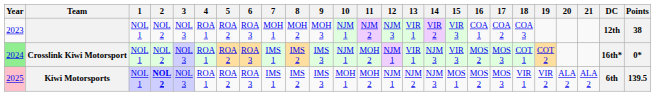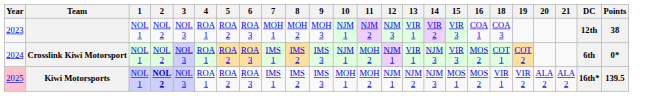 <table class="wikitable" style="text-align:center; font-size:85%;">
 <tr>
 <th>Year</th>
 <th>Team</th>
 <th>1</th>
 <th>2</th>
 <th>3</th>
 <th>4</th>
 <th>5</th>
 <th>6</th>
 <th>7</th>
 <th>8</th>
 <th>9</th>
 <th>10</th>
 <th>11</th>
 <th>12</th>
 <th>13</th>
 <th>14</th>
 <th>15</th>
 <th>16</th>
-<th>17</th>
 <th>18</th>
 <th>19</th>
 <th>20</th>
 <th>21</th>
 <th>DC</th>
 <th>Points</th>
 </tr>
 <tr>
 <td><a href='#'>2023</a></td>
 <th></th>
 <td><a href='#'>NOL<br>1</a></td>
 <td><a href='#'>NOL<br>2</a></td>
 <td><a href='#'>NOL<br>3</a></td>
 <td><a href='#'>ROA<br>1</a></td>
 <td><a href='#'>ROA<br>2</a></td>
 <td><a href='#'>ROA<br>3</a></td>
 <td><a href='#'>MOH<br>1</a></td>
 <td><a href='#'>MOH<br>2</a></td>
 <td><a href='#'>MOH<br>3</a></td>
 <td style="background:#DFFFDF;"><a href='#'>NJM<br>1</a><br></td>
 <td style="background:#EFCFFF;"><a href='#'>NJM<br>2</a><br></td>
 <td style="background:#DFFFDF;"><a href='#'>NJM<br>3</a><br></td>
 <td style="background:#DFFFDF;"><a href='#'>VIR<br>1</a><br></td>
 <td style="background:#EFCFFF;"><a href='#'>VIR<br>2</a><br></td>
 <td style="background:#DFFFDF;"><a href='#'>VIR<br>3</a><br></td>
 <td><a href='#'>COA<br>1</a></td>
-<td><a href='#'>COA<br>2</a></td>
 <td><a href='#'>COA<br>3</a></td>
 <td></td>
 <td></td>
 <td></td>
 <th>12th</th>
 <th>38</th>
 </tr>
 <tr>
-<td style="background: lightgreen;"><a href='#'>2024</a></td>
+<td><a href='#'>2024</a></td>
 <th>Crosslink Kiwi Motorsport</th>
 <td style="background:#DFFFDF;"><a href='#'>NOL<br>1</a><br></td>
 <td style="background:#DFFFDF;"><a href='#'>NOL<br>2</a><br></td>
 <td style="background:#CFCFFF;"><a href='#'>NOL<br>3</a><br></td>
 <td style="background:#DFFFDF;"><a href='#'>ROA<br>1</a><br></td>
 <td style="background:#FFDF9F;"><a href='#'>ROA<br>2</a><br></td>
 <td style="background:#FFDF9F;"><a href='#'>ROA<br>3</a><br></td>
 <td style="background:#DFFFDF;"><a href='#'>IMS<br>1</a><br></td>
 <td style="background:#FFDF9F;"><a href='#'>IMS<br>2</a><br></td>
 <td style="background:#DFFFDF;"><a href='#'>IMS<br>3</a><br></td>
 <td style="background:#DFFFDF;"><a href='#'>NJM<br>1</a><br></td>
 <td style="background:#DFFFDF;"><a href='#'>MOH<br>2</a><br></td>
 <td style="background:#EFCFFF;"><a href='#'>NJM<br>1</a><br></td>
 <td style="background:#DFFFDF;"><a href='#'>VIR<br>1</a><br></td>
 <td style="background:#DFFFDF;"><a href='#'>NJM<br>3</a><br></td>
 <td style="background:#DFFFDF;"><a href='#'>VIR<br>3</a><br></td>
 <td style="background:#DFFFDF;"><a href='#'>MOS<br>2</a><br></td>
-<td style="background:#DFFFDF;"><a href='#'>MOS<br>3</a><br></td>
 <td style="background:#DFFFDF;"><a href='#'>COT<br>1</a><br></td>
 <td style="background:#FFDF9F;"><a href='#'>COT<br>2</a><br></td>
 <td></td>
 <td></td>
-<th>16th*</th>
+<th>6th</th>
 <th>0*</th>
 </tr>
 <tr>
 <td style="background: pink;"><a href='#'>2025</a></td>
 <th>Kiwi Motorsports</th>
 <td style="background:#CFCFFF;"><a href='#'>NOL<br>1</a><br></td>
 <td style="background:#CFCFFF;"><strong><a href='#'>NOL<br>2</a><br></strong></td>
 <td style="background:#CFCFFF;"><a href='#'>NOL<br>3</a><br></td>
 <td style="background:#;"><a href='#'>ROA<br>1</a><br></td>
 <td style="background:#;"><a href='#'>ROA<br>2</a><br></td>
 <td style="background:#;"><a href='#'>ROA<br>3</a><br></td>
 <td style="background:#;"><a href='#'>IMS<br>1</a><br></td>
 <td style="background:#;"><a href='#'>IMS<br>2</a><br></td>
 <td style="background:#;"><a href='#'>IMS<br>3</a><br></td>
 <td style="background:#;"><a href='#'>MOH<br>1</a><br></td>
 <td style="background:#;"><a href='#'>MOH<br>2</a><br></td>
 <td style="background:#;"><a href='#'>NJM<br>1</a><br></td>
 <td style="background:#;"><a href='#'>NJM<br>2</a><br></td>
 <td style="background:#;"><a href='#'>NJM<br>3</a><br></td>
 <td style="background:#;"><a href='#'>MOS<br>1</a><br></td>
 <td style="background:#;"><a href='#'>MOS<br>2</a><br></td>
-<td style="background:#;"><a href='#'>MOS<br>3</a><br></td>
 <td style="background:#;"><a href='#'>VIR<br>1</a><br></td>
 <td style="background:#;"><a href='#'>VIR<br>2</a><br></td>
 <td style="background:#;"><a href='#'>ALA<br>2</a><br></td>
 <td style="background:#;"><a href='#'>ALA<br>2</a><br></td>
-<th>6th</th>
+<th>16th*</th>
 <th>139.5</th>
 </tr>
 </table>
